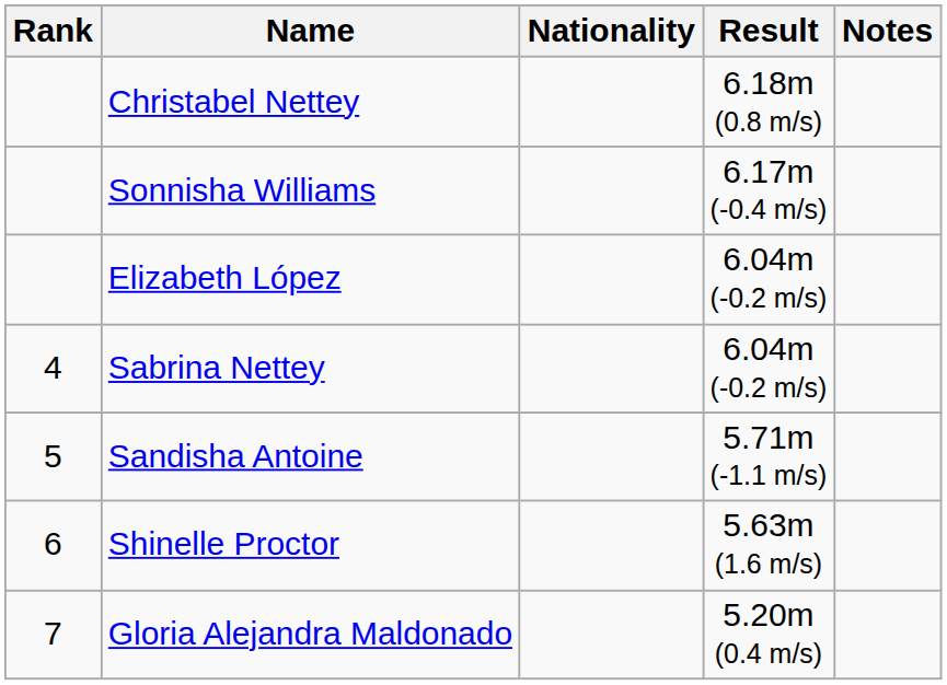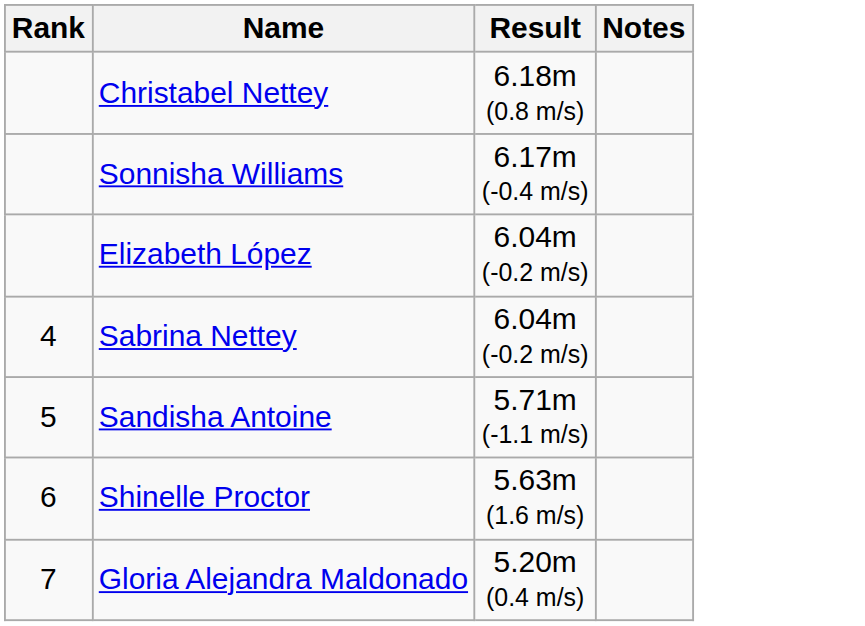 <table class="wikitable sortable" style="text-align:center">
 <tr>
 <th>Rank</th>
 <th>Name</th>
-<th>Nationality</th>
 <th>Result</th>
 <th>Notes</th>
 </tr>
 <tr>
 <td></td>
 <td align=left><a href='#'>Christabel Nettey</a></td>
-<td align=left></td>
 <td>6.18m<br><small>(0.8 m/s)</small></td>
 <td></td>
 </tr>
 <tr>
 <td></td>
 <td align=left><a href='#'>Sonnisha Williams</a></td>
-<td align=left></td>
 <td>6.17m<br><small>(-0.4 m/s)</small></td>
 <td></td>
 </tr>
 <tr>
 <td></td>
 <td align=left><a href='#'>Elizabeth López</a></td>
-<td align=left></td>
 <td>6.04m<br><small>(-0.2 m/s)</small></td>
 <td></td>
 </tr>
 <tr>
 <td>4</td>
 <td align=left><a href='#'>Sabrina Nettey</a></td>
-<td align=left></td>
 <td>6.04m<br><small>(-0.2 m/s)</small></td>
 <td></td>
 </tr>
 <tr>
 <td>5</td>
 <td align=left><a href='#'>Sandisha Antoine</a></td>
-<td align=left></td>
 <td>5.71m<br><small>(-1.1 m/s)</small></td>
 <td></td>
 </tr>
 <tr>
 <td>6</td>
 <td align=left><a href='#'>Shinelle Proctor</a></td>
-<td align=left></td>
 <td>5.63m<br><small>(1.6 m/s)</small></td>
 <td></td>
 </tr>
 <tr>
 <td>7</td>
 <td align=left><a href='#'>Gloria Alejandra Maldonado</a></td>
-<td align=left></td>
 <td>5.20m<br><small>(0.4 m/s)</small></td>
 <td></td>
 </tr>
 </table>
